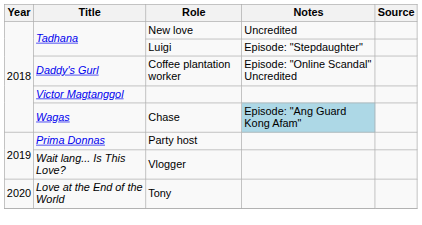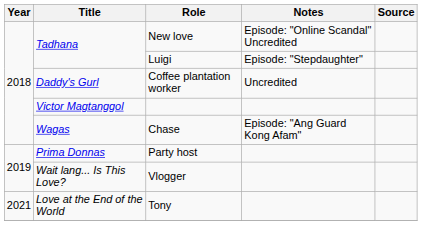 <table class="wikitable sortable" >
 <tr>
 <th>Year</th>
 <th>Title</th>
 <th>Role</th>
 <th class="unsortable">Notes </th>
 <th class="unsortable">Source </th>
 </tr>
 <tr>
 <td rowspan=5>2018</td>
 <td rowspan=2><em><a href='#'>Tadhana</a></em></td>
 <td>New love</td>
-<td>Uncredited</td>
+<td>Episode: "Online Scandal"<br>Uncredited</td>
 <td></td>
 </tr>
 <tr>
 <td>Luigi</td>
 <td>Episode: "Stepdaughter"</td>
 <td></td>
 </tr>
 <tr>
 <td><em><a href='#'>Daddy's Gurl</a></em></td>
 <td>Coffee plantation worker</td>
-<td>Episode: "Online Scandal"<br>Uncredited</td>
+<td>Uncredited</td>
 <td></td>
 </tr>
 <tr>
 <td><em><a href='#'>Victor Magtanggol</a></em></td>
 <td></td>
 <td></td>
 <td></td>
 </tr>
 <tr>
 <td><em><a href='#'>Wagas</a></em></td>
 <td>Chase</td>
-<td style="background: lightblue;">Episode: "Ang Guard Kong Afam"</td>
+<td>Episode: "Ang Guard Kong Afam"</td>
 <td></td>
 </tr>
 <tr>
 <td rowspan=2>2019</td>
 <td><em><a href='#'>Prima Donnas</a></em></td>
 <td>Party host</td>
 <td></td>
 <td></td>
 </tr>
 <tr>
 <td><em>Wait lang... Is This Love?</em></td>
 <td>Vlogger</td>
 <td></td>
 </tr>
 <tr>
-<td>2020</td>
+<td>2021</td>
 <td><em>Love at the End of the World</em></td>
 <td>Tony</td>
 <td></td>
 <td></td>
 </tr>
 <tr>
 </tr>
 </table>
